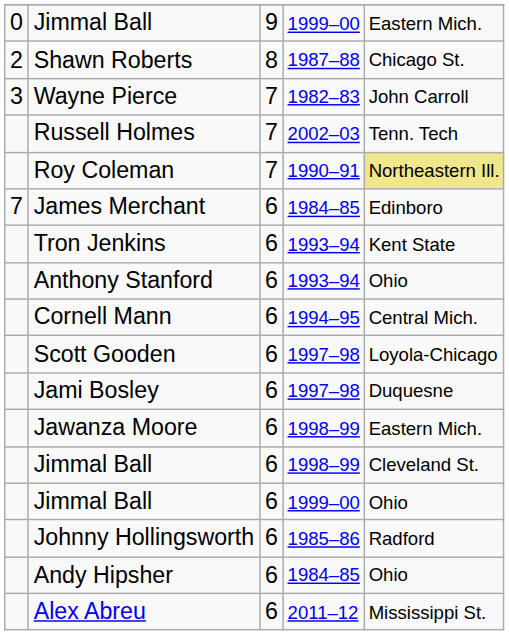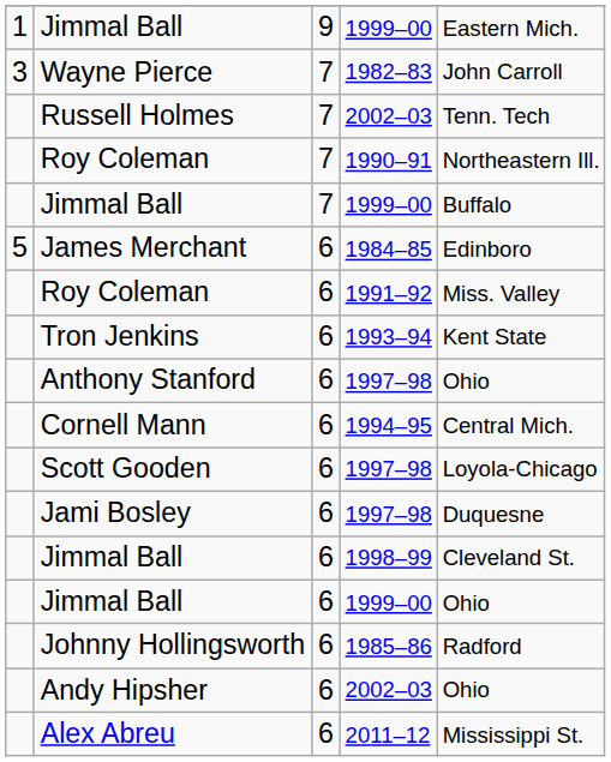 <table class="wikitable">
 <tr>
 </tr>
 <tr>
-<td>0</td>
+<td>1</td>
 <td>Jimmal Ball</td>
 <td>9</td>
 <td style="font-size:80%;"><a href='#'>1999–00</a></td>
 <td style="font-size:80%;">Eastern Mich.</td>
-</tr>
-<tr>
-<td>2</td>
-<td>Shawn Roberts</td>
-<td>8</td>
-<td style="font-size:80%;"><a href='#'>1987–88</a></td>
-<td style="font-size:80%;">Chicago St.</td>
 </tr>
 <tr>
 <td>3</td>
 <td>Wayne Pierce</td>
 <td>7</td>
 <td style="font-size:80%;"><a href='#'>1982–83</a></td>
 <td style="font-size:80%;">John Carroll</td>
 </tr>
 <tr>
 <td></td>
 <td>Russell Holmes</td>
 <td>7</td>
 <td style="font-size:80%;"><a href='#'>2002–03</a></td>
 <td style="font-size:80%;">Tenn. Tech</td>
 </tr>
 <tr>
 <td></td>
 <td>Roy Coleman</td>
 <td>7</td>
 <td style="font-size:80%;"><a href='#'>1990–91</a></td>
-<td style="background: khaki; font-size:80%;">Northeastern Ill.</td>
+<td style="font-size:80%;">Northeastern Ill.</td>
 </tr>
 <tr>
+<td></td>
+<td>Jimmal Ball</td>
 <td>7</td>
+<td style="font-size:80%;"><a href='#'>1999–00</a></td>
+<td style="font-size:80%;">Buffalo</td>
+</tr>
+<tr>
+<td>5</td>
 <td>James Merchant</td>
 <td>6</td>
 <td style="font-size:80%;"><a href='#'>1984–85</a></td>
 <td style="font-size:80%;">Edinboro</td>
+</tr>
+<tr>
+<td></td>
+<td>Roy Coleman</td>
+<td>6</td>
+<td style="font-size:80%;"><a href='#'>1991–92</a></td>
+<td style="font-size:80%;">Miss. Valley</td>
 </tr>
 <tr>
 <td></td>
 <td>Tron Jenkins</td>
 <td>6</td>
 <td style="font-size:80%;"><a href='#'>1993–94</a></td>
 <td style="font-size:80%;">Kent State</td>
 </tr>
 <tr>
 <td></td>
 <td>Anthony Stanford</td>
 <td>6</td>
-<td style="font-size:80%;"><a href='#'>1993–94</a></td>
+<td style="font-size:80%;"><a href='#'>1997–98</a></td>
 <td style="font-size:80%;">Ohio</td>
 </tr>
 <tr>
 <td></td>
 <td>Cornell Mann</td>
 <td>6</td>
 <td style="font-size:80%;"><a href='#'>1994–95</a></td>
 <td style="font-size:80%;">Central Mich.</td>
 </tr>
 <tr>
 <td></td>
 <td>Scott Gooden</td>
 <td>6</td>
 <td style="font-size:80%;"><a href='#'>1997–98</a></td>
 <td style="font-size:80%;">Loyola-Chicago</td>
 </tr>
 <tr>
 <td></td>
 <td>Jami Bosley</td>
 <td>6</td>
 <td style="font-size:80%;"><a href='#'>1997–98</a></td>
 <td style="font-size:80%;">Duquesne</td>
-</tr>
-<tr>
-<td></td>
-<td>Jawanza Moore</td>
-<td>6</td>
-<td style="font-size:80%;"><a href='#'>1998–99</a></td>
-<td style="font-size:80%;">Eastern Mich.</td>
 </tr>
 <tr>
 <td></td>
 <td>Jimmal Ball</td>
 <td>6</td>
 <td style="font-size:80%;"><a href='#'>1998–99</a></td>
 <td style="font-size:80%;">Cleveland St.</td>
 </tr>
 <tr>
 <td></td>
 <td>Jimmal Ball</td>
 <td>6</td>
 <td style="font-size:80%;"><a href='#'>1999–00</a></td>
 <td style="font-size:80%;">Ohio</td>
 </tr>
 <tr>
 <td></td>
 <td>Johnny Hollingsworth</td>
 <td>6</td>
 <td style="font-size:80%;"><a href='#'>1985–86</a></td>
 <td style="font-size:80%;">Radford</td>
 </tr>
 <tr>
 <td></td>
 <td>Andy Hipsher</td>
 <td>6</td>
-<td style="font-size:80%;"><a href='#'>1984–85</a></td>
+<td style="font-size:80%;"><a href='#'>2002–03</a></td>
 <td style="font-size:80%;">Ohio</td>
 </tr>
 <tr>
 <td></td>
 <td><a href='#'>Alex Abreu</a></td>
 <td>6</td>
 <td style="font-size:80%;"><a href='#'>2011–12</a></td>
 <td style="font-size:80%;">Mississippi St.</td>
 </tr>
 </table>
